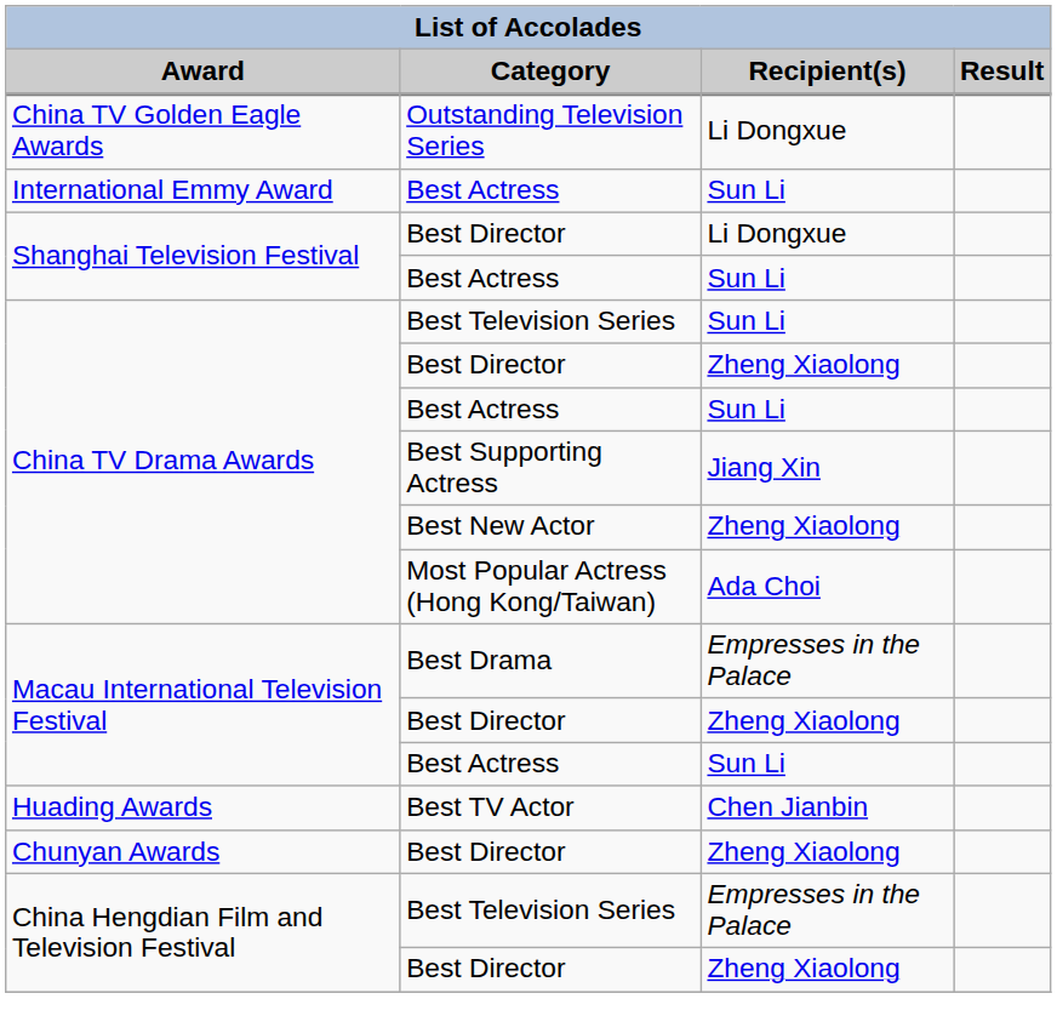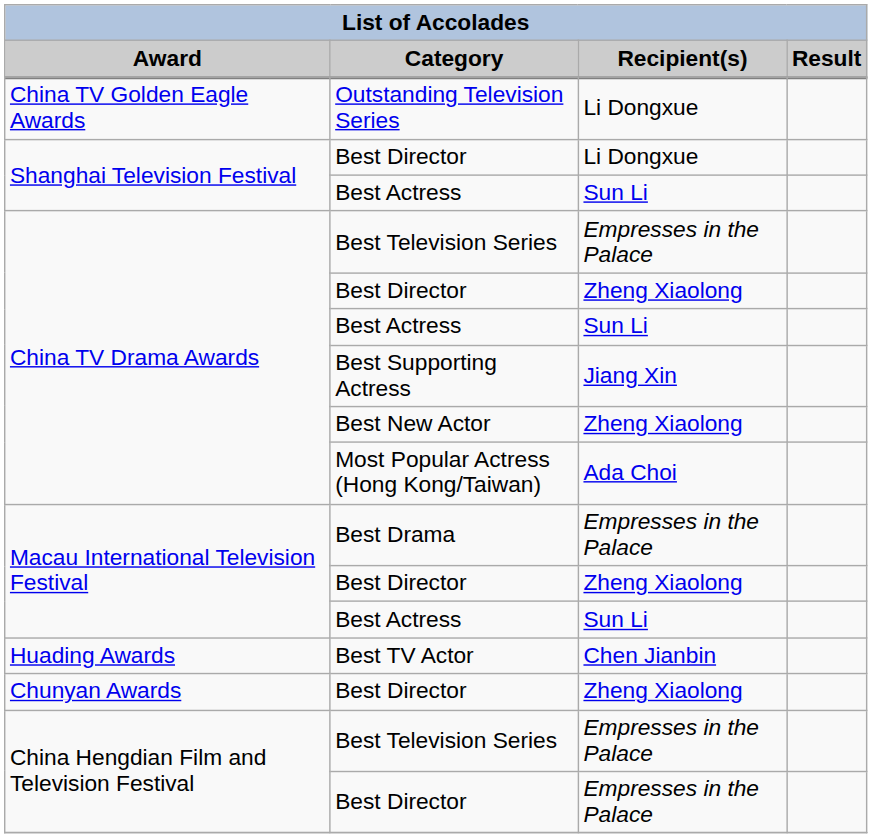 <table class="wikitable">
 <tr style="text-align:center;">
 <th colspan=4 style="background:#B0C4DE;">List of Accolades</th>
 </tr>
 <tr style="text-align:center;">
 <th style="background:#ccc;" width="40%">Award</th>
 <th style="background:#ccc;" width="30%">Category</th>
 <th style="background:#ccc;" width="25%">Recipient(s)</th>
 <th style="background:#ccc;" width="15%">Result</th>
 </tr>
 <tr style="border-top:2px solid gray;">
 </tr>
 <tr>
 <td><a href='#'>China TV Golden Eagle Awards</a></td>
 <td><a href='#'>Outstanding Television Series</a></td>
 <td>Li Dongxue</td>
 <td></td>
 </tr>
 <tr>
-<td><a href='#'>International Emmy Award</a></td>
-<td><a href='#'>Best Actress</a></td>
-<td><a href='#'>Sun Li</a></td>
-<td></td>
-</tr>
-<tr>
 <td rowspan=2><a href='#'>Shanghai Television Festival</a></td>
 <td>Best Director</td>
 <td>Li Dongxue</td>
 <td></td>
 </tr>
 <tr>
 <td>Best Actress</td>
 <td><a href='#'>Sun Li</a></td>
 <td></td>
 </tr>
 <tr>
 <td rowspan=6><a href='#'>China TV Drama Awards</a></td>
 <td>Best Television Series</td>
-<td><a href='#'>Sun Li</a></td>
+<td><em>Empresses in the Palace</em></td>
 <td></td>
 </tr>
 <tr>
 <td>Best Director</td>
 <td><a href='#'>Zheng Xiaolong</a></td>
 <td></td>
 </tr>
 <tr>
 <td>Best Actress</td>
 <td><a href='#'>Sun Li</a></td>
 <td></td>
 </tr>
 <tr>
 <td>Best Supporting Actress</td>
 <td><a href='#'>Jiang Xin</a></td>
 <td></td>
 </tr>
 <tr>
 <td>Best New Actor</td>
 <td><a href='#'>Zheng Xiaolong</a></td>
 <td></td>
 </tr>
 <tr>
 <td>Most Popular Actress (Hong Kong/Taiwan)</td>
 <td><a href='#'>Ada Choi</a></td>
 <td></td>
 </tr>
 <tr>
 <td rowspan=3><a href='#'>Macau International Television Festival</a></td>
 <td>Best Drama</td>
 <td><em>Empresses in the Palace</em></td>
 <td></td>
 </tr>
 <tr>
 <td>Best Director</td>
 <td><a href='#'>Zheng Xiaolong</a></td>
 <td></td>
 </tr>
 <tr>
 <td>Best Actress</td>
 <td><a href='#'>Sun Li</a></td>
 <td></td>
 </tr>
 <tr>
 <td><a href='#'>Huading Awards</a></td>
 <td>Best TV Actor</td>
 <td><a href='#'>Chen Jianbin</a></td>
 <td></td>
 </tr>
 <tr>
 <td rowspan=1><a href='#'>Chunyan Awards</a></td>
 <td>Best Director</td>
 <td><a href='#'>Zheng Xiaolong</a></td>
 <td></td>
 </tr>
 <tr>
 <td rowspan=2>China Hengdian Film and Television Festival</td>
 <td>Best Television Series</td>
 <td><em>Empresses in the Palace</em></td>
 <td></td>
 </tr>
 <tr>
 <td>Best Director</td>
-<td><a href='#'>Zheng Xiaolong</a></td>
+<td><em>Empresses in the Palace</em></td>
 <td></td>
 </tr>
 <tr>
 </tr>
 </table>
